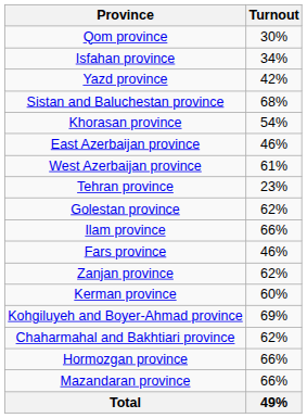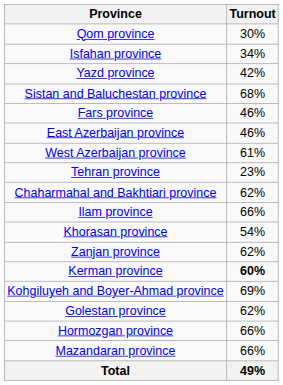 <table class="wikitable sortable" style="text-align: center;">
 <tr>
 <th>Province</th>
 <th>Turnout</th>
 </tr>
 <tr>
 <td><a href='#'>Qom province</a></td>
 <td>30%</td>
 </tr>
 <tr>
 <td><a href='#'>Isfahan province</a></td>
 <td>34%</td>
 </tr>
 <tr>
 <td><a href='#'>Yazd province</a></td>
 <td>42%</td>
 </tr>
 <tr>
 <td><a href='#'>Sistan and Baluchestan province</a></td>
 <td>68%</td>
 </tr>
 <tr>
-<td><a href='#'>Khorasan province</a></td>
-<td>54%</td>
+<td><a href='#'>Fars province</a></td>
+<td>46%</td>
 </tr>
 <tr>
 <td><a href='#'>East Azerbaijan province</a></td>
 <td>46%</td>
 </tr>
 <tr>
 <td><a href='#'>West Azerbaijan province</a></td>
 <td>61%</td>
 </tr>
 <tr>
 <td><a href='#'>Tehran province</a></td>
 <td>23%</td>
 </tr>
 <tr>
-<td><a href='#'>Golestan province</a></td>
+<td><a href='#'>Chaharmahal and Bakhtiari province</a></td>
 <td>62%</td>
 </tr>
 <tr>
 <td><a href='#'>Ilam province</a></td>
 <td>66%</td>
 </tr>
 <tr>
-<td><a href='#'>Fars province</a></td>
-<td>46%</td>
+<td><a href='#'>Khorasan province</a></td>
+<td>54%</td>
 </tr>
 <tr>
 <td><a href='#'>Zanjan province</a></td>
 <td>62%</td>
 </tr>
 <tr>
 <td><a href='#'>Kerman province</a></td>
-<td>60%</td>
+<td><strong>60%</strong></td>
 </tr>
 <tr>
 <td><a href='#'>Kohgiluyeh and Boyer-Ahmad province</a></td>
 <td>69%</td>
 </tr>
 <tr>
-<td><a href='#'>Chaharmahal and Bakhtiari province</a></td>
+<td><a href='#'>Golestan province</a></td>
 <td>62%</td>
 </tr>
 <tr>
 <td><a href='#'>Hormozgan province</a></td>
 <td>66%</td>
 </tr>
 <tr>
 <td><a href='#'>Mazandaran province</a></td>
 <td>66%</td>
 </tr>
 <tr>
 <th>Total</th>
 <th>49%</th>
 </tr>
 </table>
